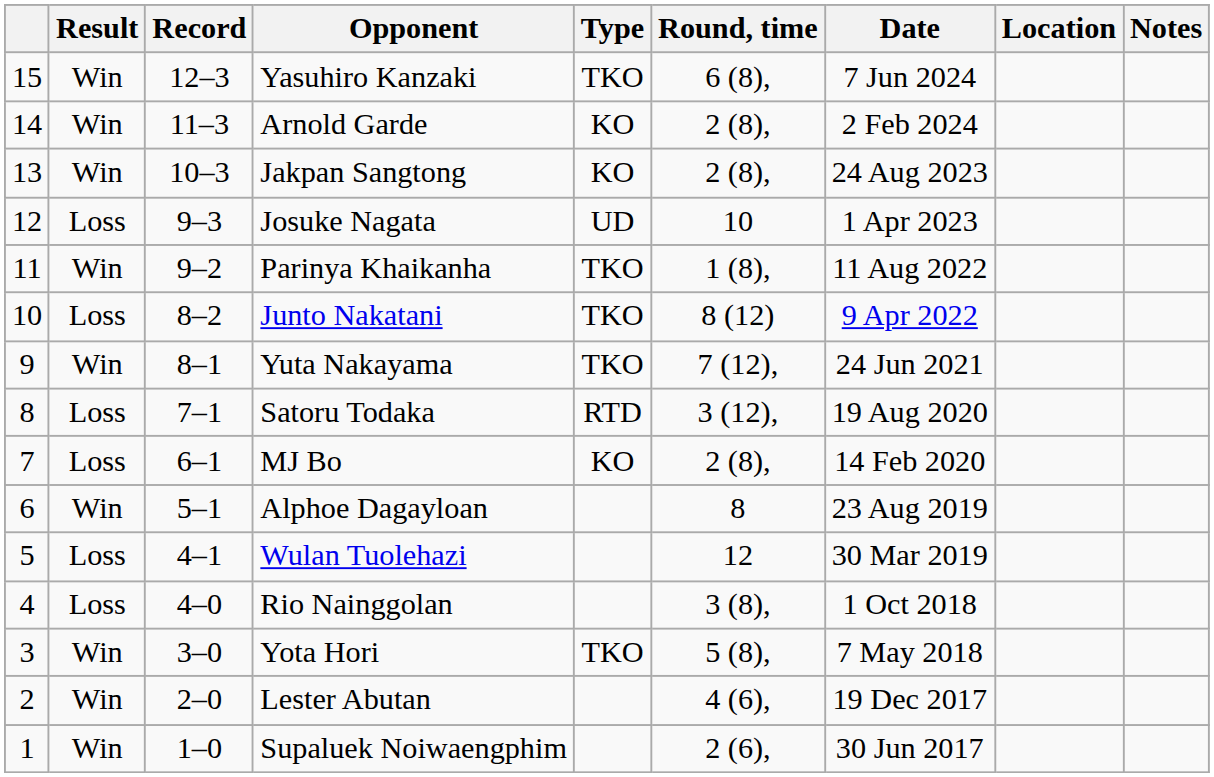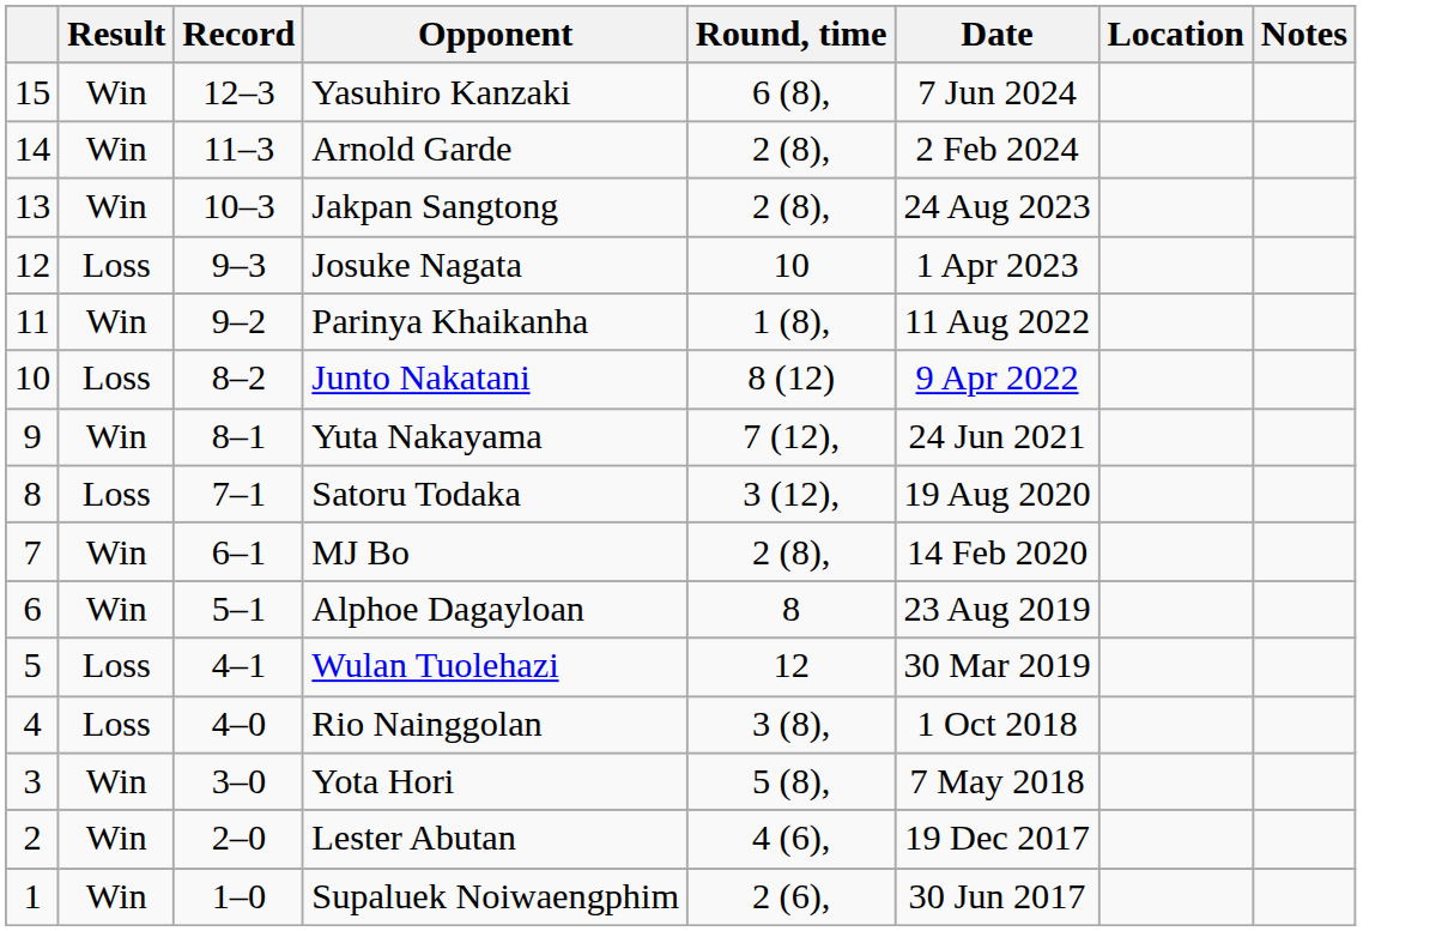 <table class="wikitable" style="text-align:center">
 <tr>
 <th></th>
 <th>Result</th>
 <th>Record</th>
 <th>Opponent</th>
-<th>Type</th>
 <th>Round, time</th>
 <th>Date</th>
 <th>Location</th>
 <th>Notes</th>
 </tr>
 <tr>
 <td>15</td>
 <td>Win</td>
 <td>12–3</td>
 <td align=left>Yasuhiro Kanzaki</td>
-<td>TKO</td>
 <td>6 (8), </td>
 <td>7 Jun 2024</td>
 <td align=left></td>
 <td></td>
 </tr>
 <tr>
 <td>14</td>
 <td>Win</td>
 <td>11–3</td>
 <td align=left>Arnold Garde</td>
-<td>KO</td>
 <td>2 (8), </td>
 <td>2 Feb 2024</td>
 <td align=left></td>
 <td></td>
 </tr>
 <tr>
 <td>13</td>
 <td>Win</td>
 <td>10–3</td>
 <td align=left>Jakpan Sangtong</td>
-<td>KO</td>
 <td>2 (8), </td>
 <td>24 Aug 2023</td>
 <td align=left></td>
 <td></td>
 </tr>
 <tr>
 <td>12</td>
 <td>Loss</td>
 <td>9–3</td>
 <td align=left>Josuke Nagata</td>
-<td>UD</td>
 <td>10</td>
 <td>1 Apr 2023</td>
 <td align=left></td>
 <td align=left></td>
 </tr>
 <tr>
 <td>11</td>
 <td>Win</td>
 <td>9–2</td>
 <td align=left>Parinya Khaikanha</td>
-<td>TKO</td>
 <td>1 (8), </td>
 <td>11 Aug 2022</td>
 <td align=left></td>
 <td></td>
 </tr>
 <tr>
 <td>10</td>
 <td>Loss</td>
 <td>8–2</td>
 <td align=left><a href='#'>Junto Nakatani</a></td>
-<td>TKO</td>
 <td>8 (12)</td>
 <td><a href='#'>9 Apr 2022</a></td>
 <td align=left></td>
 <td align=left></td>
 </tr>
 <tr>
 <td>9</td>
 <td>Win</td>
 <td>8–1</td>
 <td align=left>Yuta Nakayama</td>
-<td>TKO</td>
 <td>7 (12), </td>
 <td>24 Jun 2021</td>
 <td align=left></td>
 <td align=left></td>
 </tr>
 <tr>
 <td>8</td>
 <td>Loss</td>
 <td>7–1</td>
 <td align=left>Satoru Todaka</td>
-<td>RTD</td>
 <td>3 (12), </td>
 <td>19 Aug 2020</td>
 <td align=left></td>
 <td align=left></td>
 </tr>
 <tr>
 <td>7</td>
-<td>Loss</td>
+<td>Win</td>
 <td>6–1</td>
 <td align=left>MJ Bo</td>
-<td>KO</td>
 <td>2 (8), </td>
 <td>14 Feb 2020</td>
 <td align=left></td>
 <td></td>
 </tr>
 <tr>
 <td>6</td>
 <td>Win</td>
 <td>5–1</td>
 <td align=left>Alphoe Dagayloan</td>
-<td></td>
 <td>8</td>
 <td>23 Aug 2019</td>
 <td align=left></td>
 <td></td>
 </tr>
 <tr>
 <td>5</td>
 <td>Loss</td>
 <td>4–1</td>
 <td align=left><a href='#'>Wulan Tuolehazi</a></td>
-<td></td>
 <td>12</td>
 <td>30 Mar 2019</td>
 <td align=left></td>
 <td align=left></td>
 </tr>
 <tr>
 <td>4</td>
 <td>Loss</td>
 <td>4–0</td>
 <td align=left>Rio Nainggolan</td>
-<td></td>
 <td>3 (8), </td>
 <td>1 Oct 2018</td>
 <td align=left></td>
 <td></td>
 </tr>
 <tr>
 <td>3</td>
 <td>Win</td>
 <td>3–0</td>
 <td align=left>Yota Hori</td>
-<td>TKO</td>
 <td>5 (8), </td>
 <td>7 May 2018</td>
 <td align=left></td>
 <td></td>
 </tr>
 <tr>
 <td>2</td>
 <td>Win</td>
 <td>2–0</td>
 <td align=left>Lester Abutan</td>
-<td></td>
 <td>4 (6), </td>
 <td>19 Dec 2017</td>
 <td align=left></td>
 <td></td>
 </tr>
 <tr>
 <td>1</td>
 <td>Win</td>
 <td>1–0</td>
 <td align=left>Supaluek Noiwaengphim</td>
-<td></td>
 <td>2 (6), </td>
 <td>30 Jun 2017</td>
 <td align=left></td>
 <td></td>
 </tr>
 </table>
